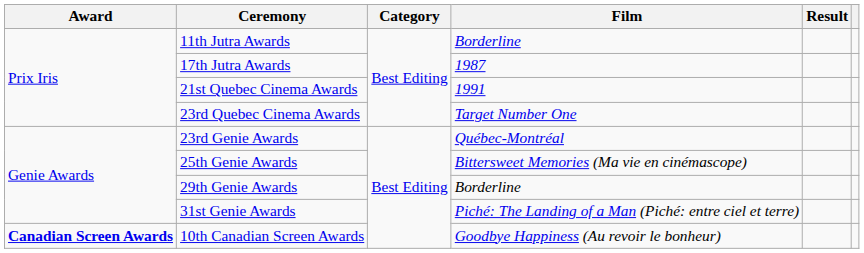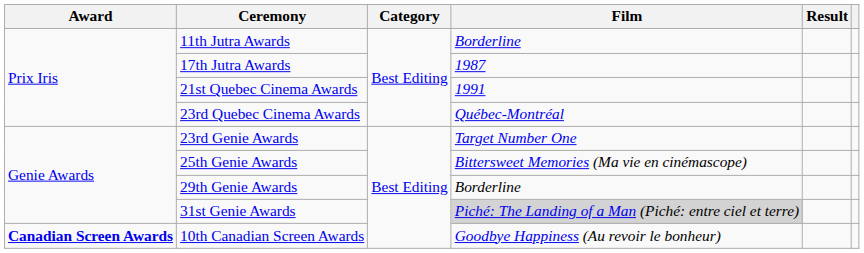 <table class="wikitable plainrowheaders sortable">
 <tr>
 <th scope="col">Award</th>
 <th scope="col">Ceremony</th>
 <th scope="col">Category</th>
 <th scope="col">Film</th>
 <th scope="col">Result</th>
 <th scope="col" class="unsortable"></th>
 </tr>
 <tr>
 <td rowspan=4><a href='#'>Prix Iris</a></td>
 <td><a href='#'>11th Jutra Awards</a></td>
 <td rowspan=4><a href='#'>Best Editing</a></td>
 <td><em><a href='#'>Borderline</a></em></td>
 <td></td>
 <td></td>
 </tr>
 <tr>
 <td><a href='#'>17th Jutra Awards</a></td>
 <td><em><a href='#'>1987</a></em></td>
 <td></td>
 <td></td>
 </tr>
 <tr>
 <td><a href='#'>21st Quebec Cinema Awards</a></td>
 <td><em><a href='#'>1991</a></em></td>
 <td></td>
 <td></td>
 </tr>
 <tr>
 <td><a href='#'>23rd Quebec Cinema Awards</a></td>
-<td><em><a href='#'>Target Number One</a></em></td>
+<td><em><a href='#'>Québec-Montréal</a></em></td>
 <td></td>
 <td></td>
 </tr>
 <tr>
 <td rowspan=4><a href='#'>Genie Awards</a></td>
 <td><a href='#'>23rd Genie Awards</a></td>
 <td rowspan=5><a href='#'>Best Editing</a></td>
-<td><em><a href='#'>Québec-Montréal</a></em></td>
+<td><em><a href='#'>Target Number One</a></em></td>
 <td></td>
 <td></td>
 </tr>
 <tr>
 <td><a href='#'>25th Genie Awards</a></td>
 <td><em><a href='#'>Bittersweet Memories</a> (Ma vie en cinémascope)</em></td>
 <td></td>
 <td></td>
 </tr>
 <tr>
 <td><a href='#'>29th Genie Awards</a></td>
 <td><em>Borderline</em></td>
 <td></td>
 <td></td>
 </tr>
 <tr>
 <td><a href='#'>31st Genie Awards</a></td>
-<td><em><a href='#'>Piché: The Landing of a Man</a> (Piché: entre ciel et terre)</em></td>
+<td style="background: lightgrey;"><em><a href='#'>Piché: The Landing of a Man</a> (Piché: entre ciel et terre)</em></td>
 <td></td>
 <td></td>
 </tr>
 <tr>
 <td><strong><a href='#'>Canadian Screen Awards</a></strong></td>
 <td><a href='#'>10th Canadian Screen Awards</a></td>
 <td><em><a href='#'>Goodbye Happiness</a> (Au revoir le bonheur)</em></td>
 <td></td>
 <td></td>
 </tr>
 </table>
